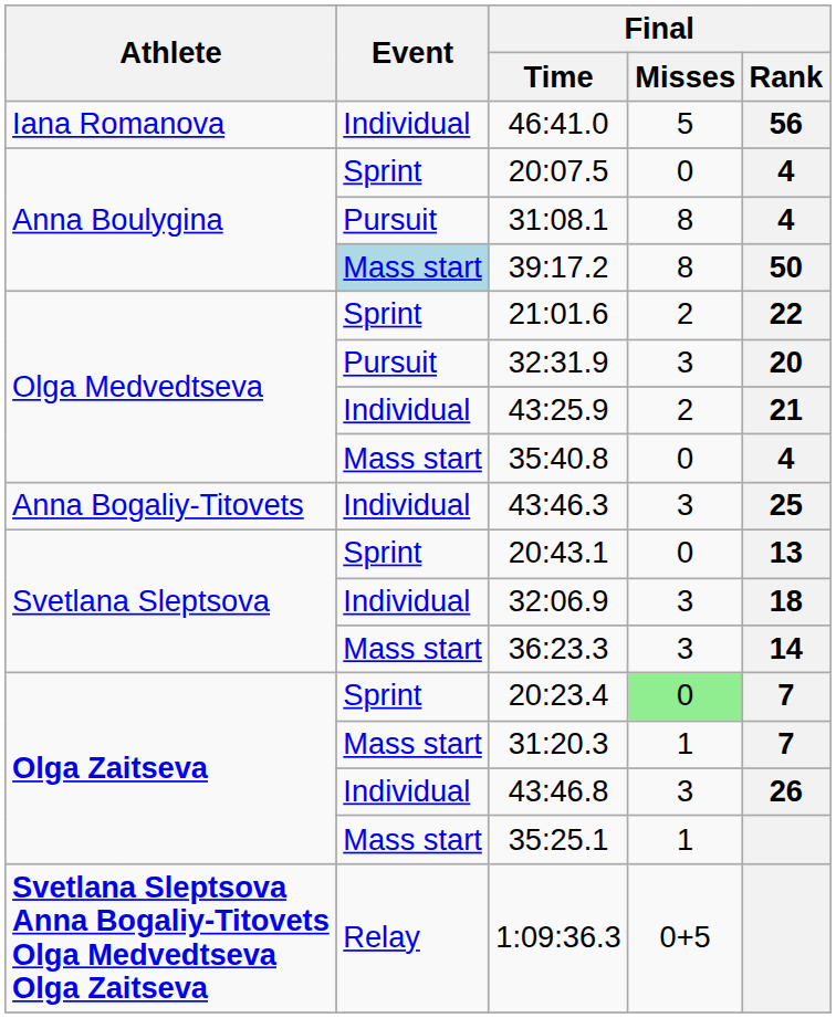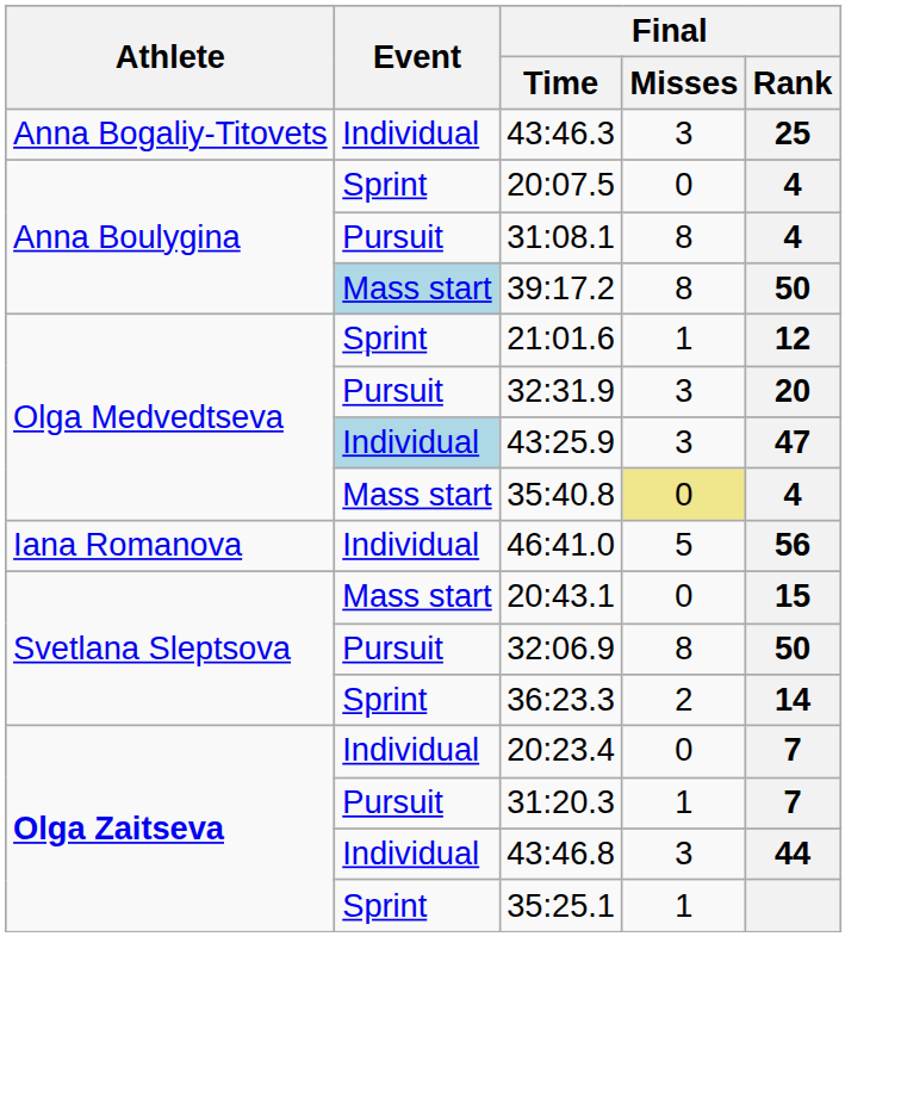 <table class="wikitable">
 <tr>
 <th rowspan="2">Athlete</th>
 <th rowspan="2">Event</th>
 <th colspan="3">Final</th>
 </tr>
 <tr>
 <th>Time</th>
 <th>Misses</th>
 <th>Rank</th>
 </tr>
 <tr>
-<td><a href='#'>Iana Romanova</a></td>
+<td><a href='#'>Anna Bogaliy-Titovets</a></td>
 <td><a href='#'>Individual</a></td>
-<td align="center">46:41.0</td>
-<td align="center">5</td>
-<th align="center">56</th>
+<td align="center">43:46.3</td>
+<td align="center">3</td>
+<th align="center">25</th>
 </tr>
 <tr>
 <td rowspan=3><a href='#'>Anna Boulygina</a></td>
 <td><a href='#'>Sprint</a></td>
 <td align="center">20:07.5</td>
 <td align="center">0</td>
 <th align="center">4</th>
 </tr>
 <tr>
 <td><a href='#'>Pursuit</a></td>
 <td align="center">31:08.1</td>
 <td align="center">8</td>
 <th align="center">4</th>
 </tr>
 <tr>
 <td style="background: lightblue;"><a href='#'>Mass start</a></td>
 <td align="center">39:17.2</td>
 <td align="center">8</td>
 <th align="center">50</th>
 </tr>
 <tr>
 <td rowspan=4><a href='#'>Olga Medvedtseva</a></td>
 <td><a href='#'>Sprint</a></td>
 <td align="center">21:01.6</td>
-<td align="center">2</td>
-<th align="center">22</th>
+<td align="center">1</td>
+<th align="center">12</th>
 </tr>
 <tr>
 <td><a href='#'>Pursuit</a></td>
 <td align="center">32:31.9</td>
 <td align="center">3</td>
 <th align="center">20</th>
 </tr>
 <tr>
-<td><a href='#'>Individual</a></td>
+<td style="background: lightblue;"><a href='#'>Individual</a></td>
 <td align="center">43:25.9</td>
-<td align="center">2</td>
-<th align="center">21</th>
+<td align="center">3</td>
+<th align="center">47</th>
 </tr>
 <tr>
 <td><a href='#'>Mass start</a></td>
 <td align="center">35:40.8</td>
-<td align="center">0</td>
+<td align="center" style="background: khaki;">0</td>
 <th align="center">4</th>
 </tr>
 <tr>
-<td><a href='#'>Anna Bogaliy-Titovets</a></td>
+<td><a href='#'>Iana Romanova</a></td>
 <td><a href='#'>Individual</a></td>
-<td align="center">43:46.3</td>
-<td align="center">3</td>
-<th align="center">25</th>
+<td align="center">46:41.0</td>
+<td align="center">5</td>
+<th align="center">56</th>
 </tr>
 <tr>
 <td rowspan=3><a href='#'>Svetlana Sleptsova</a></td>
-<td><a href='#'>Sprint</a></td>
+<td><a href='#'>Mass start</a></td>
 <td align="center">20:43.1</td>
 <td align="center">0</td>
-<th align="center">13</th>
+<th align="center">15</th>
 </tr>
 <tr>
-<td><a href='#'>Individual</a></td>
+<td><a href='#'>Pursuit</a></td>
 <td align="center">32:06.9</td>
-<td align="center">3</td>
-<th align="center">18</th>
+<td align="center">8</td>
+<th align="center">50</th>
 </tr>
 <tr>
-<td><a href='#'>Mass start</a></td>
+<td><a href='#'>Sprint</a></td>
 <td align="center">36:23.3</td>
-<td align="center">3</td>
+<td align="center">2</td>
 <th align="center">14</th>
 </tr>
 <tr>
 <td rowspan=4><strong><a href='#'>Olga Zaitseva</a></strong></td>
-<td><a href='#'>Sprint</a></td>
+<td><a href='#'>Individual</a></td>
 <td align="center">20:23.4</td>
-<td align="center" style="background: lightgreen;">0</td>
+<td align="center">0</td>
 <th align="center">7</th>
 </tr>
 <tr>
-<td><a href='#'>Mass start</a></td>
+<td><a href='#'>Pursuit</a></td>
 <td align="center">31:20.3</td>
 <td align="center">1</td>
 <th align="center">7</th>
 </tr>
 <tr>
 <td><a href='#'>Individual</a></td>
 <td align="center">43:46.8</td>
 <td align="center">3</td>
-<th align="center">26</th>
+<th align="center">44</th>
 </tr>
 <tr>
-<td><a href='#'>Mass start</a></td>
+<td><a href='#'>Sprint</a></td>
 <td align="center">35:25.1</td>
 <td align="center">1</td>
 <th align="center"></th>
 </tr>
-<tr>
-<td><strong><a href='#'>Svetlana Sleptsova</a><br><a href='#'>Anna Bogaliy-Titovets</a><br><a href='#'>Olga Medvedtseva</a><br><a href='#'>Olga Zaitseva</a></strong></td>
-<td><a href='#'>Relay</a></td>
-<td align="center">1:09:36.3</td>
-<td align="center">0+5</td>
-<th align="center"></th>
-</tr>
 </table>
